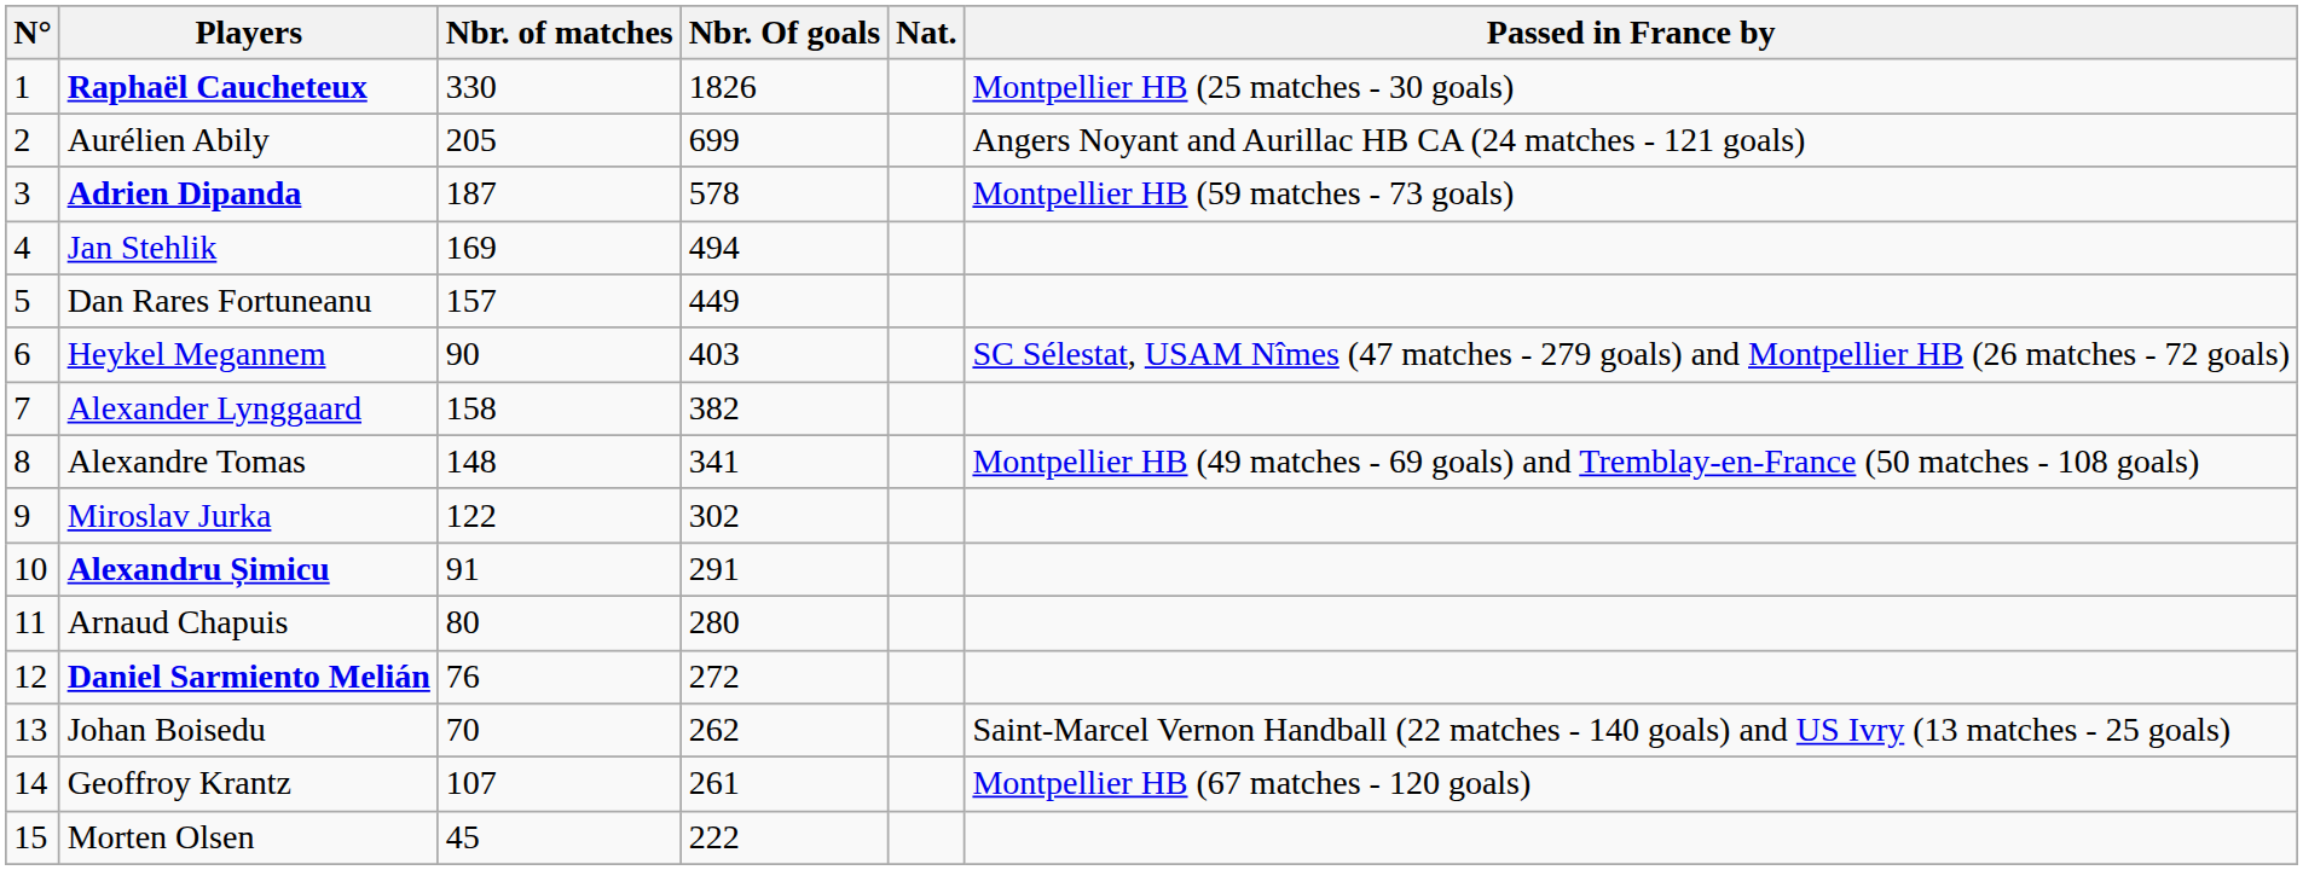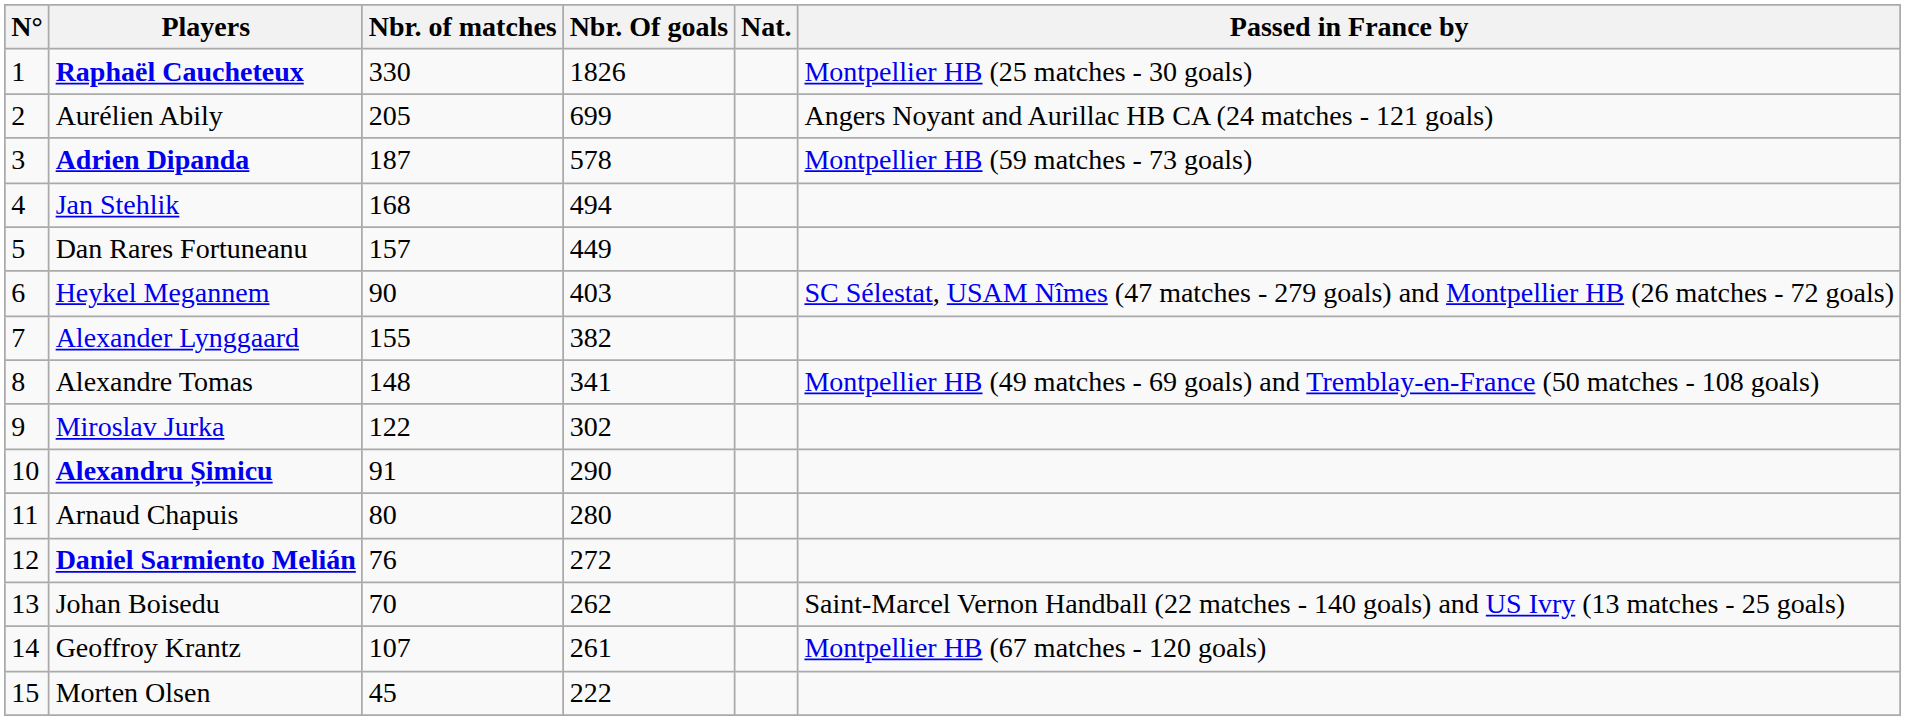 <table class="wikitable">
 <tr>
 <th>N°</th>
 <th>Players</th>
 <th>Nbr. of matches</th>
 <th>Nbr. Of goals</th>
 <th>Nat.</th>
 <th>Passed in France by</th>
 </tr>
 <tr>
 <td>1</td>
 <td><strong><a href='#'>Raphaël Caucheteux</a></strong></td>
 <td>330</td>
 <td>1826</td>
 <td></td>
 <td><a href='#'>Montpellier HB</a> (25 matches - 30 goals)</td>
 </tr>
 <tr>
 <td>2</td>
 <td>Aurélien Abily</td>
 <td>205</td>
 <td>699</td>
 <td></td>
 <td>Angers Noyant and Aurillac HB CA (24 matches - 121 goals)</td>
 </tr>
 <tr>
 <td>3</td>
 <td><strong><a href='#'>Adrien Dipanda</a></strong></td>
 <td>187</td>
 <td>578</td>
 <td></td>
 <td><a href='#'>Montpellier HB</a> (59 matches - 73 goals)</td>
 </tr>
 <tr>
 <td>4</td>
 <td><a href='#'>Jan Stehlik</a></td>
-<td>169</td>
+<td>168</td>
 <td>494</td>
 <td></td>
 <td></td>
 </tr>
 <tr>
 <td>5</td>
 <td>Dan Rares Fortuneanu</td>
 <td>157</td>
 <td>449</td>
 <td></td>
 <td></td>
 </tr>
 <tr>
 <td>6</td>
 <td><a href='#'>Heykel Megannem</a></td>
 <td>90</td>
 <td>403</td>
 <td></td>
 <td><a href='#'>SC Sélestat</a>, <a href='#'>USAM Nîmes</a>  (47 matches - 279 goals) and <a href='#'>Montpellier HB</a> (26 matches - 72 goals)</td>
 </tr>
 <tr>
 <td>7</td>
 <td><a href='#'>Alexander Lynggaard</a></td>
-<td>158</td>
+<td>155</td>
 <td>382</td>
 <td></td>
 <td></td>
 </tr>
 <tr>
 <td>8</td>
 <td>Alexandre Tomas</td>
 <td>148</td>
 <td>341</td>
 <td></td>
 <td><a href='#'>Montpellier HB</a> (49 matches - 69 goals) and <a href='#'>Tremblay-en-France</a> (50 matches - 108 goals)</td>
 </tr>
 <tr>
 <td>9</td>
 <td><a href='#'>Miroslav Jurka</a></td>
 <td>122</td>
 <td>302</td>
 <td></td>
 <td></td>
 </tr>
 <tr>
 <td>10</td>
 <td><strong><a href='#'>Alexandru Șimicu</a></strong></td>
 <td>91</td>
-<td>291</td>
+<td>290</td>
 <td></td>
 <td></td>
 </tr>
 <tr>
 <td>11</td>
 <td>Arnaud Chapuis</td>
 <td>80</td>
 <td>280</td>
 <td></td>
 <td></td>
 </tr>
 <tr>
 <td>12</td>
 <td><strong><a href='#'>Daniel Sarmiento Melián</a></strong></td>
 <td>76</td>
 <td>272</td>
 <td></td>
 <td></td>
 </tr>
 <tr>
 <td>13</td>
 <td>Johan Boisedu</td>
 <td>70</td>
 <td>262</td>
 <td></td>
 <td>Saint-Marcel Vernon Handball (22 matches - 140 goals) and <a href='#'>US Ivry</a> (13 matches - 25 goals)</td>
 </tr>
 <tr>
 <td>14</td>
 <td>Geoffroy Krantz</td>
 <td>107</td>
 <td>261</td>
 <td></td>
 <td><a href='#'>Montpellier HB</a> (67 matches - 120 goals)</td>
 </tr>
 <tr>
 <td>15</td>
 <td>Morten Olsen</td>
 <td>45</td>
 <td>222</td>
 <td></td>
 <td></td>
 </tr>
 <tr>
 </tr>
 </table>
